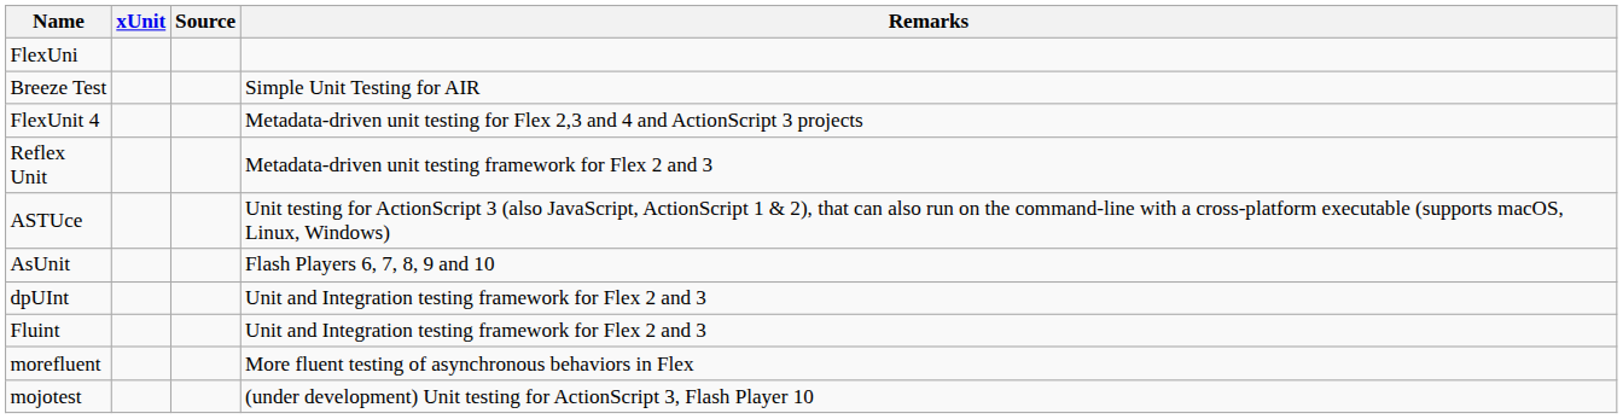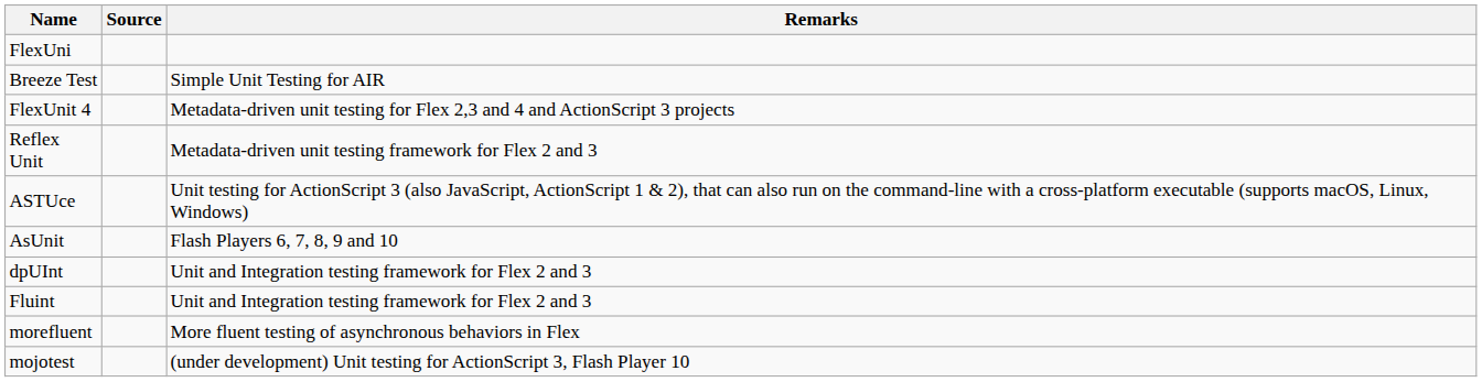 <table class="wikitable sortable">
 <tr>
 <th>Name</th>
-<th><a href='#'>xUnit</a></th>
 <th>Source</th>
 <th>Remarks</th>
 </tr>
 <tr>
 <td>FlexUni</td>
 <td></td>
 <td></td>
-<td></td>
 </tr>
 <tr>
 <td>Breeze Test</td>
-<td></td>
 <td></td>
 <td>Simple Unit Testing for AIR</td>
 </tr>
 <tr>
 <td>FlexUnit 4</td>
 <td></td>
-<td></td>
 <td>Metadata-driven unit testing for Flex 2,3 and 4 and ActionScript 3 projects</td>
 </tr>
 <tr>
 <td>Reflex Unit</td>
-<td></td>
 <td></td>
 <td>Metadata-driven unit testing framework for Flex 2 and 3</td>
 </tr>
 <tr>
 <td>ASTUce</td>
 <td></td>
-<td></td>
 <td>Unit testing for ActionScript 3 (also JavaScript, ActionScript 1 & 2), that can also run on the command-line with a cross-platform executable (supports macOS, Linux, Windows)</td>
 </tr>
 <tr>
 <td>AsUnit</td>
-<td></td>
 <td></td>
 <td>Flash Players 6, 7, 8, 9 and 10</td>
 </tr>
 <tr>
 <td>dpUInt</td>
 <td></td>
-<td></td>
 <td>Unit and Integration testing framework for Flex 2 and 3</td>
 </tr>
 <tr>
 <td>Fluint</td>
-<td></td>
 <td></td>
 <td>Unit and Integration testing framework for Flex 2 and 3</td>
 </tr>
 <tr>
 <td>morefluent</td>
 <td></td>
-<td></td>
 <td>More fluent testing of asynchronous behaviors in Flex</td>
 </tr>
 <tr>
 <td>mojotest</td>
 <td></td>
-<td></td>
 <td>(under development) Unit testing for ActionScript 3, Flash Player 10</td>
 </tr>
 </table>
